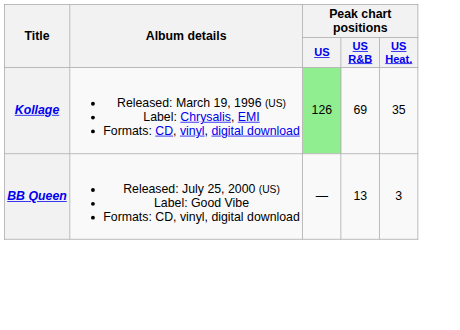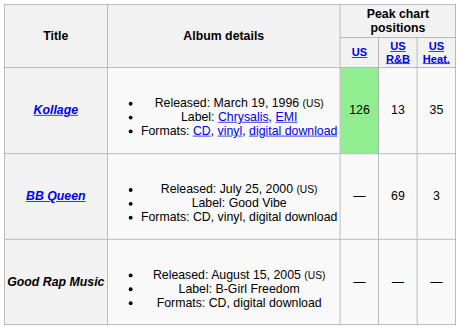 <table class="wikitable plainrowheaders" style="text-align:center;">
 <tr>
 <th scope="col" rowspan="2">Title</th>
 <th scope="col" rowspan="2">Album details</th>
 <th scope="col" colspan="3">Peak chart positions</th>
 </tr>
 <tr>
 <th scope="col" style="width:3em;font-size:90%;"><a href='#'>US</a><br></th>
 <th scope="col" style="width:3em;font-size:90%;"><a href='#'>US R&B</a><br></th>
 <th scope="col" style="width:3em;font-size:90%;"><a href='#'>US<br>Heat.</a><br></th>
 </tr>
 <tr>
 <th scope="row"><em><a href='#'>Kollage</a></em></th>
 <td><br><ul><li>Released: March 19, 1996 <small>(US)</small></li><li>Label: <a href='#'>Chrysalis</a>, <a href='#'>EMI</a></li><li>Formats: <a href='#'>CD</a>, <a href='#'>vinyl</a>, <a href='#'>digital download</a></li></ul></td>
 <td style="background: lightgreen;">126</td>
-<td>69</td>
+<td>13</td>
 <td>35</td>
 </tr>
 <tr>
 <th scope="row"><em><a href='#'>BB Queen</a></em></th>
 <td><br><ul><li>Released: July 25, 2000 <small>(US)</small></li><li>Label: Good Vibe</li><li>Formats: CD, vinyl, digital download</li></ul></td>
 <td>—</td>
-<td>13</td>
+<td>69</td>
 <td>3</td>
 </tr>
+<tr>
+<th scope="row"><em>Good Rap Music</em></th>
+<td><br><ul><li>Released: August 15, 2005 <small>(US)</small></li><li>Label: B-Girl Freedom</li><li>Formats: CD, digital download</li></ul></td>
+<td>—</td>
+<td>—</td>
+<td>—</td>
+</tr>
 </table>
